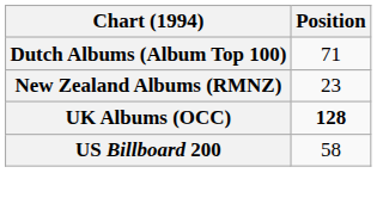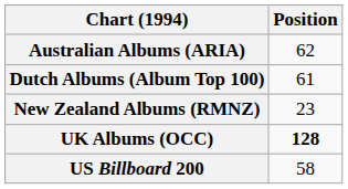 <table class="wikitable plainrowheaders sortable">
 <tr>
 <th>Chart (1994)</th>
 <th>Position</th>
 </tr>
 <tr>
+<th scope="row">Australian Albums (ARIA)</th>
+<td style="text-align:center;">62</td>
+</tr>
+<tr>
 <th scope="row">Dutch Albums (Album Top 100)</th>
-<td style="text-align:center;">71</td>
+<td style="text-align:center;">61</td>
 </tr>
 <tr>
 <th scope="row">New Zealand Albums (RMNZ)</th>
 <td style="text-align:center;">23</td>
 </tr>
 <tr>
 <th scope="row">UK Albums (OCC)</th>
 <td style="text-align:center;"><strong>128</strong></td>
 </tr>
 <tr>
 <th scope="row">US <em>Billboard</em> 200</th>
 <td style="text-align:center;">58</td>
 </tr>
 </table>
